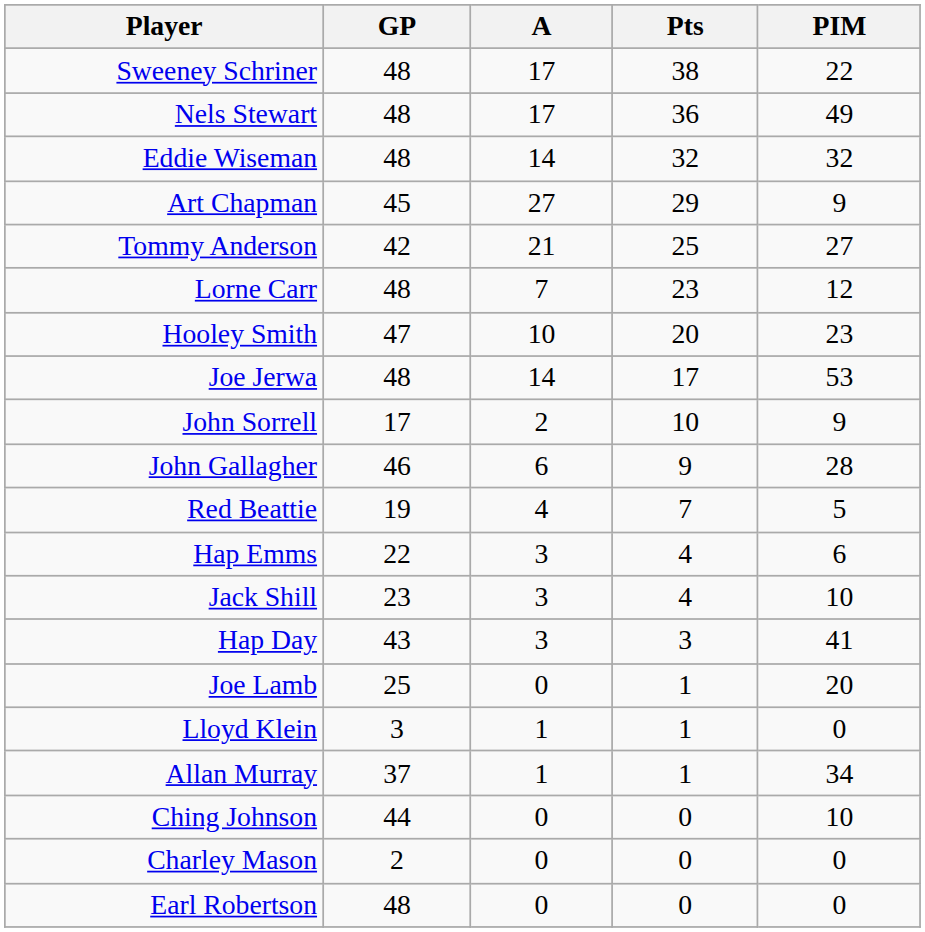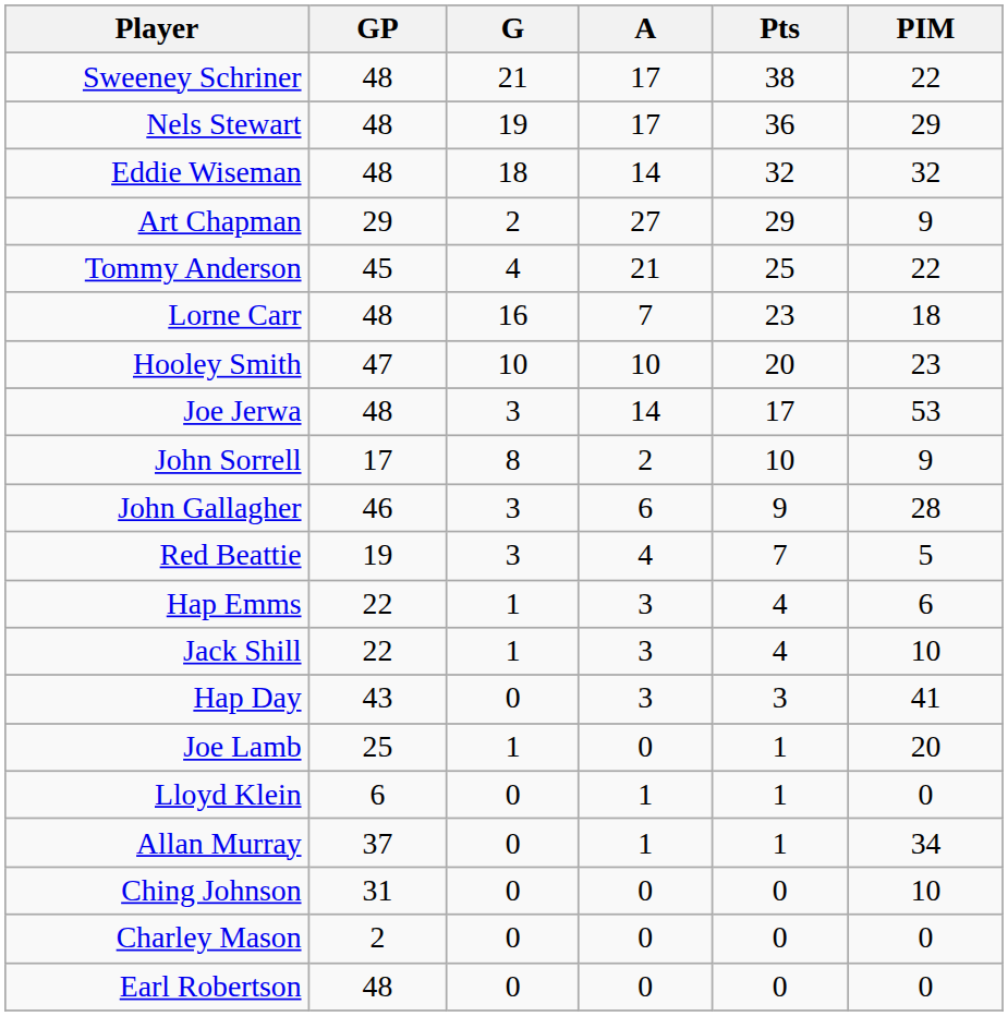 <table class="wikitable sortable" width="60%">
 <tr ALIGN="center">
 <th bgcolor="#DDDDFF" width="10%">Player</th>
 <th bgcolor="#DDDDFF" width="5%">GP</th>
+<th bgcolor="#DDDDFF" width="5%">G</th>
 <th bgcolor="#DDDDFF" width="5%">A</th>
 <th bgcolor="#DDDDFF" width="5%">Pts</th>
 <th bgcolor="#DDDDFF" width="5%">PIM</th>
 </tr>
 <tr align="center">
 <td align="right"><a href='#'>Sweeney Schriner</a></td>
 <td>48</td>
+<td>21</td>
 <td>17</td>
 <td>38</td>
 <td>22</td>
 </tr>
 <tr align="center">
 <td align="right"><a href='#'>Nels Stewart</a></td>
 <td>48</td>
+<td>19</td>
 <td>17</td>
 <td>36</td>
-<td>49</td>
+<td>29</td>
 </tr>
 <tr align="center">
 <td align="right"><a href='#'>Eddie Wiseman</a></td>
 <td>48</td>
+<td>18</td>
 <td>14</td>
 <td>32</td>
 <td>32</td>
 </tr>
 <tr align="center">
 <td align="right"><a href='#'>Art Chapman</a></td>
-<td>45</td>
+<td>29</td>
+<td>2</td>
 <td>27</td>
 <td>29</td>
 <td>9</td>
 </tr>
 <tr align="center">
 <td align="right"><a href='#'>Tommy Anderson</a></td>
-<td>42</td>
+<td>45</td>
+<td>4</td>
 <td>21</td>
 <td>25</td>
-<td>27</td>
+<td>22</td>
 </tr>
 <tr align="center">
 <td align="right"><a href='#'>Lorne Carr</a></td>
 <td>48</td>
+<td>16</td>
 <td>7</td>
 <td>23</td>
-<td>12</td>
+<td>18</td>
 </tr>
 <tr align="center">
 <td align="right"><a href='#'>Hooley Smith</a></td>
 <td>47</td>
+<td>10</td>
 <td>10</td>
 <td>20</td>
 <td>23</td>
 </tr>
 <tr align="center">
 <td align="right"><a href='#'>Joe Jerwa</a></td>
 <td>48</td>
+<td>3</td>
 <td>14</td>
 <td>17</td>
 <td>53</td>
 </tr>
 <tr align="center">
 <td align="right"><a href='#'>John Sorrell</a></td>
 <td>17</td>
+<td>8</td>
 <td>2</td>
 <td>10</td>
 <td>9</td>
 </tr>
 <tr align="center">
 <td align="right"><a href='#'>John Gallagher</a></td>
 <td>46</td>
+<td>3</td>
 <td>6</td>
 <td>9</td>
 <td>28</td>
 </tr>
 <tr align="center">
 <td align="right"><a href='#'>Red Beattie</a></td>
 <td>19</td>
+<td>3</td>
 <td>4</td>
 <td>7</td>
 <td>5</td>
 </tr>
 <tr align="center">
 <td align="right"><a href='#'>Hap Emms</a></td>
 <td>22</td>
+<td>1</td>
 <td>3</td>
 <td>4</td>
 <td>6</td>
 </tr>
 <tr align="center">
 <td align="right"><a href='#'>Jack Shill</a></td>
-<td>23</td>
+<td>22</td>
+<td>1</td>
 <td>3</td>
 <td>4</td>
 <td>10</td>
 </tr>
 <tr align="center">
 <td align="right"><a href='#'>Hap Day</a></td>
 <td>43</td>
+<td>0</td>
 <td>3</td>
 <td>3</td>
 <td>41</td>
 </tr>
 <tr align="center">
 <td align="right"><a href='#'>Joe Lamb</a></td>
 <td>25</td>
+<td>1</td>
 <td>0</td>
 <td>1</td>
 <td>20</td>
 </tr>
 <tr align="center">
 <td align="right"><a href='#'>Lloyd Klein</a></td>
-<td>3</td>
+<td>6</td>
+<td>0</td>
 <td>1</td>
 <td>1</td>
 <td>0</td>
 </tr>
 <tr align="center">
 <td align="right"><a href='#'>Allan Murray</a></td>
 <td>37</td>
+<td>0</td>
 <td>1</td>
 <td>1</td>
 <td>34</td>
 </tr>
 <tr align="center">
 <td align="right"><a href='#'>Ching Johnson</a></td>
-<td>44</td>
+<td>31</td>
+<td>0</td>
 <td>0</td>
 <td>0</td>
 <td>10</td>
 </tr>
 <tr align="center">
 <td align="right"><a href='#'>Charley Mason</a></td>
 <td>2</td>
 <td>0</td>
 <td>0</td>
 <td>0</td>
+<td>0</td>
 </tr>
 <tr align="center">
 <td align="right"><a href='#'>Earl Robertson</a></td>
 <td>48</td>
 <td>0</td>
 <td>0</td>
 <td>0</td>
+<td>0</td>
 </tr>
 </table>
